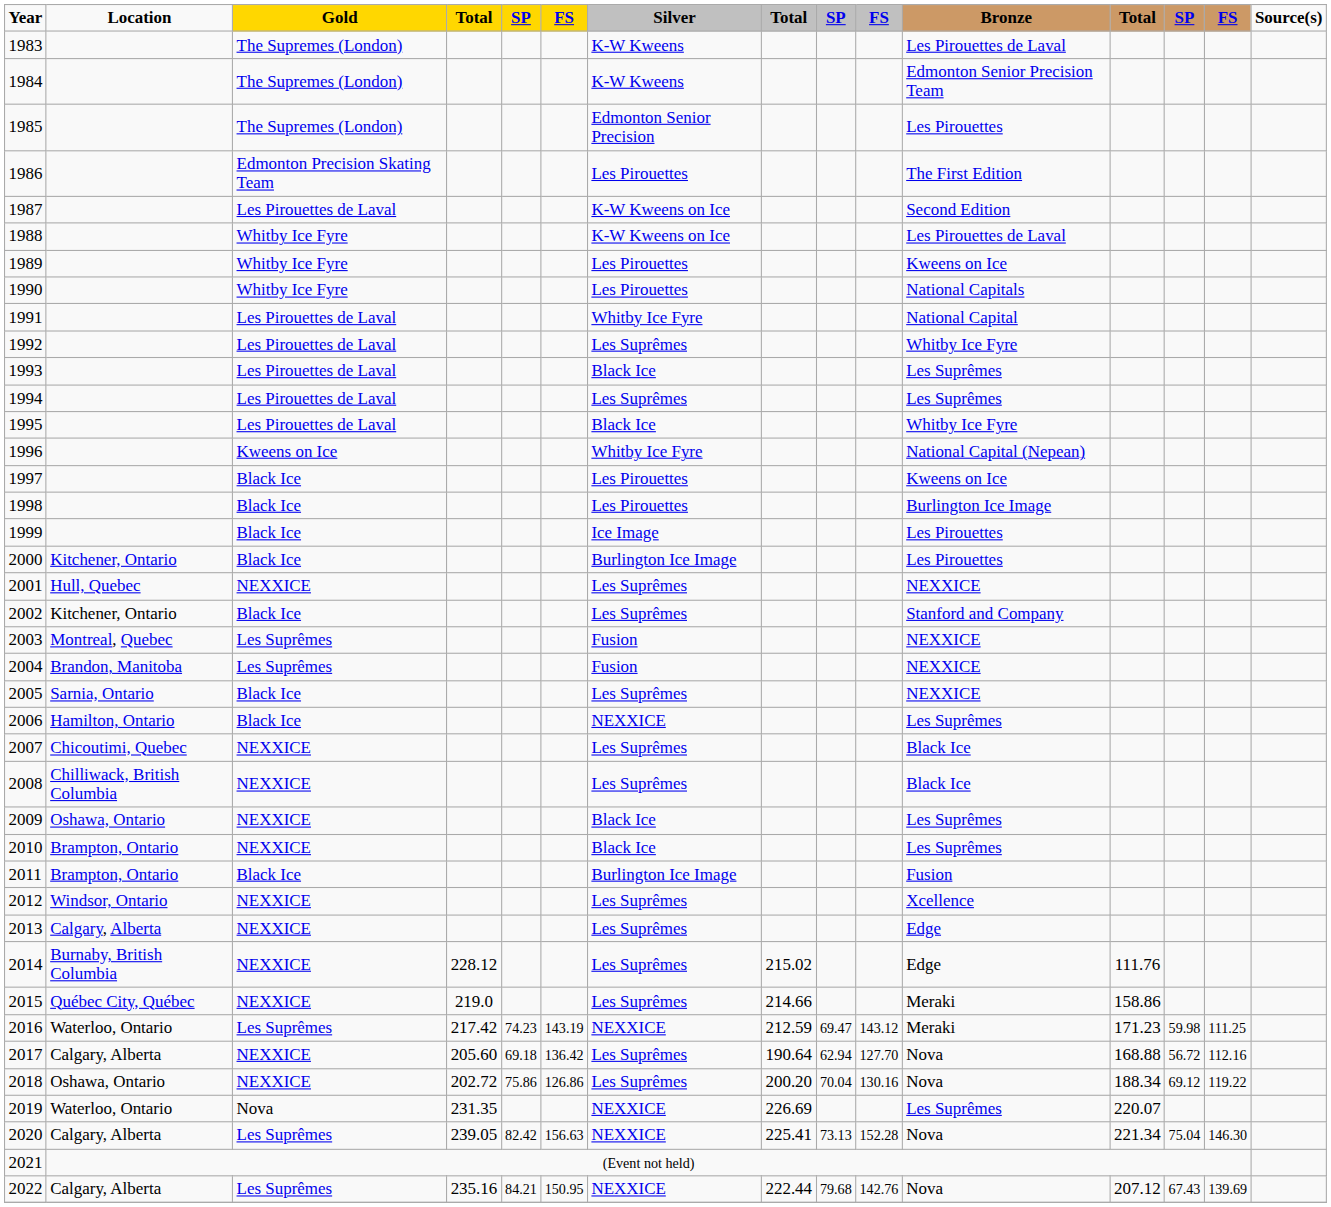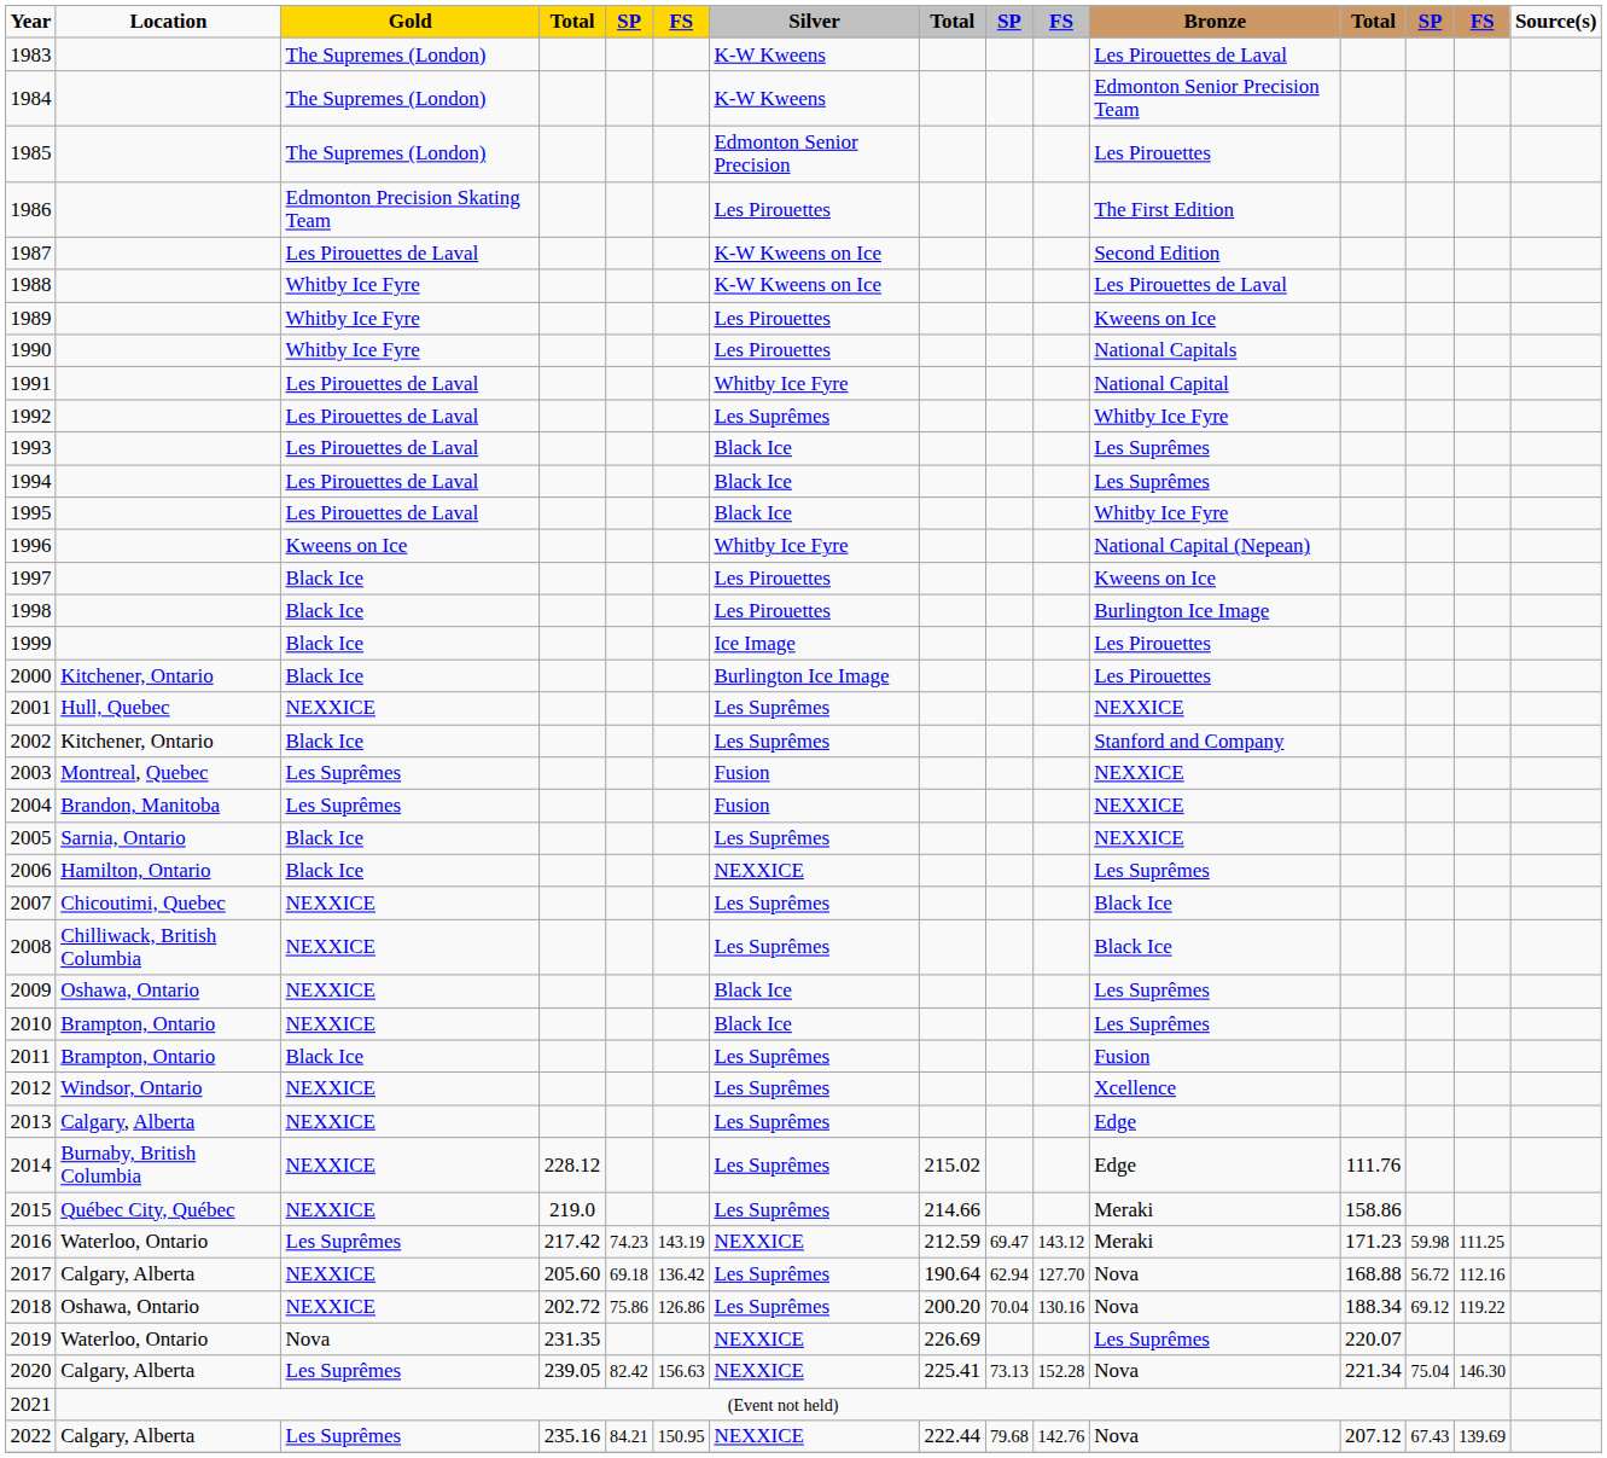 <table class="wikitable">
 <tr>
 <td align="center" align="center"><strong>Year</strong></td>
 <td align="center"><strong>Location</strong></td>
 <td align="center" bgcolor="gold"><strong>Gold</strong></td>
 <td align="center" bgcolor="gold"><strong>Total</strong></td>
 <td align="center" bgcolor="gold"><strong><a href='#'>SP</a></strong></td>
 <td align="center" bgcolor="gold"><strong><a href='#'>FS</a></strong></td>
 <td align="center" bgcolor="silver"><strong>Silver</strong></td>
 <td align="center" bgcolor="silver"><strong>Total</strong></td>
 <td align="center" bgcolor="silver"><strong><a href='#'>SP</a></strong></td>
 <td align="center" bgcolor="silver"><strong><a href='#'>FS</a></strong></td>
 <td align="center" bgcolor="cc9966"><strong>Bronze</strong></td>
 <td align="center" bgcolor="cc9966"><strong>Total</strong></td>
 <td align="center" bgcolor="cc9966"><strong><a href='#'>SP</a></strong></td>
 <td align="center" bgcolor="cc9966"><strong><a href='#'>FS</a></strong></td>
 <td align="center"><strong>Source(s)</strong></td>
 </tr>
 <tr>
 <td>1983</td>
 <td></td>
 <td><a href='#'>The Supremes (London)</a></td>
 <td align="center"></td>
 <td align="center"></td>
 <td align="center"></td>
 <td><a href='#'>K-W Kweens</a></td>
 <td align="center"></td>
 <td align="center"></td>
 <td align="center"></td>
 <td><a href='#'>Les Pirouettes de Laval</a></td>
 <td align="center"></td>
 <td align="center"></td>
 <td align="center"></td>
 <td align="center"></td>
 </tr>
 <tr>
 <td>1984</td>
 <td></td>
 <td><a href='#'>The Supremes (London)</a></td>
 <td align="center"></td>
 <td align="center"></td>
 <td align="center"></td>
 <td><a href='#'>K-W Kweens</a></td>
 <td align="center"></td>
 <td align="center"></td>
 <td align="center"></td>
 <td><a href='#'>Edmonton Senior Precision Team</a></td>
 <td align="center"></td>
 <td align="center"></td>
 <td align="center"></td>
 <td align="center"></td>
 </tr>
 <tr>
 <td>1985</td>
 <td></td>
 <td><a href='#'>The Supremes (London)</a></td>
 <td align="center"></td>
 <td align="center"></td>
 <td align="center"></td>
 <td><a href='#'>Edmonton Senior Precision</a></td>
 <td align="center"></td>
 <td align="center"></td>
 <td align="center"></td>
 <td><a href='#'>Les Pirouettes</a></td>
 <td align="center"></td>
 <td align="center"></td>
 <td align="center"></td>
 <td align="center"></td>
 </tr>
 <tr>
 <td>1986</td>
 <td></td>
 <td><a href='#'>Edmonton Precision Skating Team</a></td>
 <td align="center"></td>
 <td align="center"></td>
 <td align="center"></td>
 <td><a href='#'>Les Pirouettes</a></td>
 <td align="center"></td>
 <td align="center"></td>
 <td align="center"></td>
 <td><a href='#'>The First Edition</a></td>
 <td align="center"></td>
 <td align="center"></td>
 <td align="center"></td>
 <td align="center"></td>
 </tr>
 <tr>
 <td>1987</td>
 <td></td>
 <td><a href='#'>Les Pirouettes de Laval</a></td>
 <td align="center"></td>
 <td align="center"></td>
 <td align="center"></td>
 <td><a href='#'>K-W Kweens on Ice</a></td>
 <td align="center"></td>
 <td align="center"></td>
 <td align="center"></td>
 <td><a href='#'>Second Edition</a></td>
 <td align="center"></td>
 <td align="center"></td>
 <td align="center"></td>
 <td align="center"></td>
 </tr>
 <tr>
 <td>1988</td>
 <td></td>
 <td><a href='#'>Whitby Ice Fyre</a></td>
 <td align="center"></td>
 <td align="center"></td>
 <td align="center"></td>
 <td><a href='#'>K-W Kweens on Ice</a></td>
 <td align="center"></td>
 <td align="center"></td>
 <td align="center"></td>
 <td><a href='#'>Les Pirouettes de Laval</a></td>
 <td align="center"></td>
 <td align="center"></td>
 <td align="center"></td>
 <td align="center"></td>
 </tr>
 <tr>
 <td>1989</td>
 <td></td>
 <td><a href='#'>Whitby Ice Fyre</a></td>
 <td align="center"></td>
 <td align="center"></td>
 <td align="center"></td>
 <td><a href='#'>Les Pirouettes</a></td>
 <td align="center"></td>
 <td align="center"></td>
 <td align="center"></td>
 <td><a href='#'>Kweens on Ice</a></td>
 <td align="center"></td>
 <td align="center"></td>
 <td align="center"></td>
 <td align="center"></td>
 </tr>
 <tr>
 <td>1990</td>
 <td></td>
 <td><a href='#'>Whitby Ice Fyre</a></td>
 <td align="center"></td>
 <td align="center"></td>
 <td align="center"></td>
 <td><a href='#'>Les Pirouettes</a></td>
 <td align="center"></td>
 <td align="center"></td>
 <td align="center"></td>
 <td><a href='#'>National Capitals</a></td>
 <td align="center"></td>
 <td align="center"></td>
 <td align="center"></td>
 <td align="center"></td>
 </tr>
 <tr>
 <td>1991</td>
 <td></td>
 <td><a href='#'>Les Pirouettes de Laval</a></td>
 <td align="center"></td>
 <td align="center"></td>
 <td align="center"></td>
 <td><a href='#'>Whitby Ice Fyre</a></td>
 <td align="center"></td>
 <td align="center"></td>
 <td align="center"></td>
 <td><a href='#'>National Capital</a></td>
 <td align="center"></td>
 <td align="center"></td>
 <td align="center"></td>
 <td align="center"></td>
 </tr>
 <tr>
 <td>1992</td>
 <td></td>
 <td><a href='#'>Les Pirouettes de Laval</a></td>
 <td align="center"></td>
 <td align="center"></td>
 <td align="center"></td>
 <td><a href='#'>Les Suprêmes</a></td>
 <td align="center"></td>
 <td align="center"></td>
 <td align="center"></td>
 <td><a href='#'>Whitby Ice Fyre</a></td>
 <td align="center"></td>
 <td align="center"></td>
 <td align="center"></td>
 <td align="center"></td>
 </tr>
 <tr>
 <td>1993</td>
 <td></td>
 <td><a href='#'>Les Pirouettes de Laval</a></td>
 <td align="center"></td>
 <td align="center"></td>
 <td align="center"></td>
 <td><a href='#'>Black Ice</a></td>
 <td align="center"></td>
 <td align="center"></td>
 <td align="center"></td>
 <td><a href='#'>Les Suprêmes</a></td>
 <td align="center"></td>
 <td align="center"></td>
 <td align="center"></td>
 <td align="center"></td>
 </tr>
 <tr>
 <td>1994</td>
 <td></td>
 <td><a href='#'>Les Pirouettes de Laval</a></td>
 <td align="center"></td>
 <td align="center"></td>
 <td align="center"></td>
-<td><a href='#'>Les Suprêmes</a></td>
+<td><a href='#'>Black Ice</a></td>
 <td align="center"></td>
 <td align="center"></td>
 <td align="center"></td>
 <td><a href='#'>Les Suprêmes</a></td>
 <td align="center"></td>
 <td align="center"></td>
 <td align="center"></td>
 <td align="center"></td>
 </tr>
 <tr>
 <td>1995</td>
 <td></td>
 <td><a href='#'>Les Pirouettes de Laval</a></td>
 <td align="center"></td>
 <td align="center"></td>
 <td align="center"></td>
 <td><a href='#'>Black Ice</a></td>
 <td align="center"></td>
 <td align="center"></td>
 <td align="center"></td>
 <td><a href='#'>Whitby Ice Fyre</a></td>
 <td align="center"></td>
 <td align="center"></td>
 <td align="center"></td>
 <td align="center"></td>
 </tr>
 <tr>
 <td>1996</td>
 <td></td>
 <td><a href='#'>Kweens on Ice</a></td>
 <td align="center"></td>
 <td align="center"></td>
 <td align="center"></td>
 <td><a href='#'>Whitby Ice Fyre</a></td>
 <td align="center"></td>
 <td align="center"></td>
 <td align="center"></td>
 <td><a href='#'>National Capital (Nepean)</a></td>
 <td align="center"></td>
 <td align="center"></td>
 <td align="center"></td>
 <td align="center"></td>
 </tr>
 <tr>
 <td>1997</td>
 <td></td>
 <td><a href='#'>Black Ice</a></td>
 <td align="center"></td>
 <td align="center"></td>
 <td align="center"></td>
 <td><a href='#'>Les Pirouettes</a></td>
 <td align="center"></td>
 <td align="center"></td>
 <td align="center"></td>
 <td><a href='#'>Kweens on Ice</a></td>
 <td align="center"></td>
 <td align="center"></td>
 <td align="center"></td>
 <td align="center"></td>
 </tr>
 <tr>
 <td>1998</td>
 <td></td>
 <td><a href='#'>Black Ice</a></td>
 <td align="center"></td>
 <td align="center"></td>
 <td align="center"></td>
 <td><a href='#'>Les Pirouettes</a></td>
 <td align="center"></td>
 <td align="center"></td>
 <td align="center"></td>
 <td><a href='#'>Burlington Ice Image</a></td>
 <td align="center"></td>
 <td align="center"></td>
 <td align="center"></td>
 <td align="center"></td>
 </tr>
 <tr>
 <td>1999</td>
 <td></td>
 <td><a href='#'>Black Ice</a></td>
 <td align="center"></td>
 <td align="center"></td>
 <td align="center"></td>
 <td><a href='#'>Ice Image</a></td>
 <td align="center"></td>
 <td align="center"></td>
 <td align="center"></td>
 <td><a href='#'>Les Pirouettes</a></td>
 <td align="center"></td>
 <td align="center"></td>
 <td align="center"></td>
 <td align="center"></td>
 </tr>
 <tr>
 <td>2000</td>
 <td><a href='#'>Kitchener, Ontario</a></td>
 <td><a href='#'>Black Ice</a></td>
 <td align="center"></td>
 <td align="center"></td>
 <td align="center"></td>
 <td><a href='#'>Burlington Ice Image</a></td>
 <td align="center"></td>
 <td align="center"></td>
 <td align="center"></td>
 <td><a href='#'>Les Pirouettes</a></td>
 <td align="center"></td>
 <td align="center"></td>
 <td align="center"></td>
 <td align="center"></td>
 </tr>
 <tr>
 <td>2001</td>
 <td><a href='#'>Hull, Quebec</a></td>
 <td><a href='#'>NEXXICE</a></td>
 <td align="center"></td>
 <td align="center"></td>
 <td align="center"></td>
 <td><a href='#'>Les Suprêmes</a></td>
 <td align="center"></td>
 <td align="center"></td>
 <td align="center"></td>
 <td><a href='#'>NEXXICE</a></td>
 <td align="center"></td>
 <td align="center"></td>
 <td align="center"></td>
 <td align="center"></td>
 </tr>
 <tr>
 <td>2002</td>
 <td>Kitchener, Ontario</td>
 <td><a href='#'>Black Ice</a></td>
 <td align="center"></td>
 <td align="center"></td>
 <td align="center"></td>
 <td><a href='#'>Les Suprêmes</a></td>
 <td align="center"></td>
 <td align="center"></td>
 <td align="center"></td>
 <td><a href='#'>Stanford and Company</a></td>
 <td align="center"></td>
 <td align="center"></td>
 <td align="center"></td>
 <td align="center"></td>
 </tr>
 <tr>
 <td>2003</td>
 <td><a href='#'>Montreal</a>, <a href='#'>Quebec</a></td>
 <td><a href='#'>Les Suprêmes</a></td>
 <td align="center"></td>
 <td align="center"></td>
 <td align="center"></td>
 <td><a href='#'>Fusion</a></td>
 <td align="center"></td>
 <td align="center"></td>
 <td align="center"></td>
 <td><a href='#'>NEXXICE</a></td>
 <td align="center"></td>
 <td align="center"></td>
 <td align="center"></td>
 <td align="center"></td>
 </tr>
 <tr>
 <td>2004</td>
 <td><a href='#'>Brandon, Manitoba</a></td>
 <td><a href='#'>Les Suprêmes</a></td>
 <td align="center"></td>
 <td align="center"></td>
 <td align="center"></td>
 <td><a href='#'>Fusion</a></td>
 <td align="center"></td>
 <td align="center"></td>
 <td align="center"></td>
 <td><a href='#'>NEXXICE</a></td>
 <td align="center"></td>
 <td align="center"></td>
 <td align="center"></td>
 <td align="center"></td>
 </tr>
 <tr>
 <td>2005</td>
 <td><a href='#'>Sarnia, Ontario</a></td>
 <td><a href='#'>Black Ice</a></td>
 <td align="center"></td>
 <td align="center"></td>
 <td align="center"></td>
 <td><a href='#'>Les Suprêmes</a></td>
 <td align="center"></td>
 <td align="center"></td>
 <td align="center"></td>
 <td><a href='#'>NEXXICE</a></td>
 <td align="center"></td>
 <td align="center"></td>
 <td align="center"></td>
 <td align="center"></td>
 </tr>
 <tr>
 <td>2006</td>
 <td><a href='#'>Hamilton, Ontario</a></td>
 <td><a href='#'>Black Ice</a></td>
 <td align="center"></td>
 <td align="center"></td>
 <td align="center"></td>
 <td><a href='#'>NEXXICE</a></td>
 <td align="center"></td>
 <td align="center"></td>
 <td align="center"></td>
 <td><a href='#'>Les Suprêmes</a></td>
 <td align="center"></td>
 <td align="center"></td>
 <td align="center"></td>
 <td align="center"></td>
 </tr>
 <tr>
 <td>2007</td>
 <td><a href='#'>Chicoutimi, Quebec</a></td>
 <td><a href='#'>NEXXICE</a></td>
 <td align="center"></td>
 <td align="center"></td>
 <td align="center"></td>
 <td><a href='#'>Les Suprêmes</a></td>
 <td align="center"></td>
 <td align="center"></td>
 <td align="center"></td>
 <td><a href='#'>Black Ice</a></td>
 <td align="center"></td>
 <td align="center"></td>
 <td align="center"></td>
 <td align="center"></td>
 </tr>
 <tr>
 <td>2008</td>
 <td><a href='#'>Chilliwack, British Columbia</a></td>
 <td><a href='#'>NEXXICE</a></td>
 <td align="center"></td>
 <td align="center"></td>
 <td align="center"></td>
 <td><a href='#'>Les Suprêmes</a></td>
 <td align="center"></td>
 <td align="center"></td>
 <td align="center"></td>
 <td><a href='#'>Black Ice</a></td>
 <td align="center"></td>
 <td align="center"></td>
 <td align="center"></td>
 <td align="center"></td>
 </tr>
 <tr>
 <td>2009</td>
 <td><a href='#'>Oshawa, Ontario</a></td>
 <td><a href='#'>NEXXICE</a></td>
 <td align="center"></td>
 <td align="center"></td>
 <td align="center"></td>
 <td><a href='#'>Black Ice</a></td>
 <td align="center"></td>
 <td align="center"></td>
 <td align="center"></td>
 <td><a href='#'>Les Suprêmes</a></td>
 <td align="center"></td>
 <td align="center"></td>
 <td align="center"></td>
 <td align="center"></td>
 </tr>
 <tr>
 <td>2010</td>
 <td><a href='#'>Brampton, Ontario</a></td>
 <td><a href='#'>NEXXICE</a></td>
 <td align="center"></td>
 <td align="center"></td>
 <td align="center"></td>
 <td><a href='#'>Black Ice</a></td>
 <td align="center"></td>
 <td align="center"></td>
 <td align="center"></td>
 <td><a href='#'>Les Suprêmes</a></td>
 <td align="center"></td>
 <td align="center"></td>
 <td align="center"></td>
 <td align="center"></td>
 </tr>
 <tr>
 <td>2011</td>
 <td><a href='#'>Brampton, Ontario</a></td>
 <td><a href='#'>Black Ice</a></td>
 <td align="center"></td>
 <td align="center"></td>
 <td align="center"></td>
-<td><a href='#'>Burlington Ice Image</a></td>
+<td><a href='#'>Les Suprêmes</a></td>
 <td align="center"></td>
 <td align="center"></td>
 <td align="center"></td>
 <td><a href='#'>Fusion</a></td>
 <td align="center"></td>
 <td align="center"></td>
 <td align="center"></td>
 <td align="center"></td>
 </tr>
 <tr>
 <td>2012</td>
 <td><a href='#'>Windsor, Ontario</a></td>
 <td><a href='#'>NEXXICE</a></td>
 <td align="center"></td>
 <td align="center"></td>
 <td align="center"></td>
 <td><a href='#'>Les Suprêmes</a></td>
 <td align="center"></td>
 <td align="center"></td>
 <td align="center"></td>
 <td><a href='#'>Xcellence</a></td>
 <td align="center"></td>
 <td align="center"></td>
 <td align="center"></td>
 <td align="center"></td>
 </tr>
 <tr>
 <td>2013</td>
 <td><a href='#'>Calgary</a>, <a href='#'>Alberta</a></td>
 <td><a href='#'>NEXXICE</a></td>
 <td align="center"></td>
 <td align="center"></td>
 <td align="center"></td>
 <td><a href='#'>Les Suprêmes</a></td>
 <td align="center"></td>
 <td align="center"></td>
 <td align="center"></td>
 <td><a href='#'>Edge</a></td>
 <td align="center"></td>
 <td align="center"></td>
 <td align="center"></td>
 <td align="center"></td>
 </tr>
 <tr>
 <td>2014</td>
 <td><a href='#'>Burnaby, British Columbia</a></td>
 <td align="left"><a href='#'>NEXXICE</a></td>
 <td align="center">228.12</td>
 <td align="center"></td>
 <td align="center"></td>
 <td align="left"><a href='#'>Les Suprêmes</a></td>
 <td align="center">215.02</td>
 <td align="center"></td>
 <td align="center"></td>
 <td align="left">Edge</td>
 <td align="center">111.76</td>
 <td align="center"></td>
 <td align="center"></td>
 <td align="center"></td>
 </tr>
 <tr>
 <td>2015</td>
 <td><a href='#'>Québec City, Québec</a></td>
 <td align="left"><a href='#'>NEXXICE</a></td>
 <td align="center">219.0</td>
 <td align="center"></td>
 <td align="center"></td>
 <td align="left"><a href='#'>Les Suprêmes</a></td>
 <td align="center">214.66</td>
 <td align="center"></td>
 <td align="center"></td>
 <td align="left">Meraki</td>
 <td align="center">158.86</td>
 <td align="center"></td>
 <td align="center"></td>
 <td align="center"></td>
 </tr>
 <tr>
 <td>2016</td>
 <td>Waterloo, Ontario</td>
 <td><a href='#'>Les Suprêmes</a></td>
 <td>217.42</td>
 <td><small>74.23</small></td>
 <td><small>143.19</small></td>
 <td><a href='#'>NEXXICE</a></td>
 <td>212.59</td>
 <td><small>69.47</small></td>
 <td><small>143.12</small></td>
 <td>Meraki</td>
 <td>171.23</td>
 <td><small>59.98</small></td>
 <td><small>111.25</small></td>
 <td align="center"></td>
 </tr>
 <tr>
 <td>2017</td>
 <td>Calgary, Alberta</td>
 <td><a href='#'>NEXXICE</a></td>
 <td>205.60</td>
 <td><small>69.18</small></td>
 <td><small>136.42</small></td>
 <td><a href='#'>Les Suprêmes</a></td>
 <td>190.64</td>
 <td><small>62.94</small></td>
 <td><small>127.70</small></td>
 <td>Nova</td>
 <td>168.88</td>
 <td><small>56.72</small></td>
 <td><small>112.16</small></td>
 <td align="center"></td>
 </tr>
 <tr>
 <td>2018</td>
 <td>Oshawa, Ontario</td>
 <td><a href='#'>NEXXICE</a></td>
 <td>202.72</td>
 <td><small>75.86</small></td>
 <td><small>126.86</small></td>
 <td><a href='#'>Les Suprêmes</a></td>
 <td>200.20</td>
 <td><small>70.04</small></td>
 <td><small>130.16</small></td>
 <td>Nova</td>
 <td>188.34</td>
 <td><small>69.12</small></td>
 <td><small>119.22</small></td>
 <td align="center"></td>
 </tr>
 <tr>
 <td>2019</td>
 <td>Waterloo, Ontario</td>
 <td>Nova</td>
 <td>231.35</td>
 <td></td>
 <td></td>
 <td><a href='#'>NEXXICE</a></td>
 <td>226.69</td>
 <td></td>
 <td></td>
 <td><a href='#'>Les Suprêmes</a></td>
 <td>220.07</td>
 <td></td>
 <td></td>
 <td align="center"></td>
 </tr>
 <tr>
 <td>2020</td>
 <td>Calgary, Alberta</td>
 <td><a href='#'>Les Suprêmes</a></td>
 <td>239.05</td>
 <td><small>82.42</small></td>
 <td><small>156.63</small></td>
 <td><a href='#'>NEXXICE</a></td>
 <td>225.41</td>
 <td><small>73.13</small></td>
 <td><small>152.28</small></td>
 <td>Nova</td>
 <td>221.34</td>
 <td><small>75.04</small></td>
 <td><small>146.30</small></td>
 <td align="center"></td>
 </tr>
 <tr>
 <td>2021</td>
 <td colspan="13" align="center"><small>(Event not held)</small></td>
 <td align="center"></td>
 </tr>
 <tr>
 <td>2022</td>
 <td>Calgary, Alberta</td>
 <td><a href='#'>Les Suprêmes</a></td>
 <td>235.16</td>
 <td><small>84.21</small></td>
 <td><small>150.95</small></td>
 <td><a href='#'>NEXXICE</a></td>
 <td>222.44</td>
 <td><small>79.68</small></td>
 <td><small>142.76</small></td>
 <td>Nova</td>
 <td>207.12</td>
 <td><small>67.43</small></td>
 <td><small>139.69</small></td>
 <td align="center"></td>
 </tr>
 <tr>
 </tr>
 </table>
